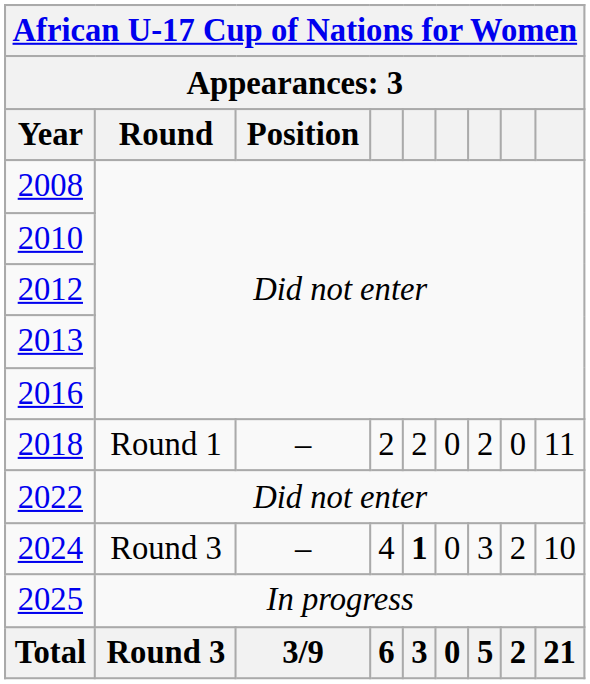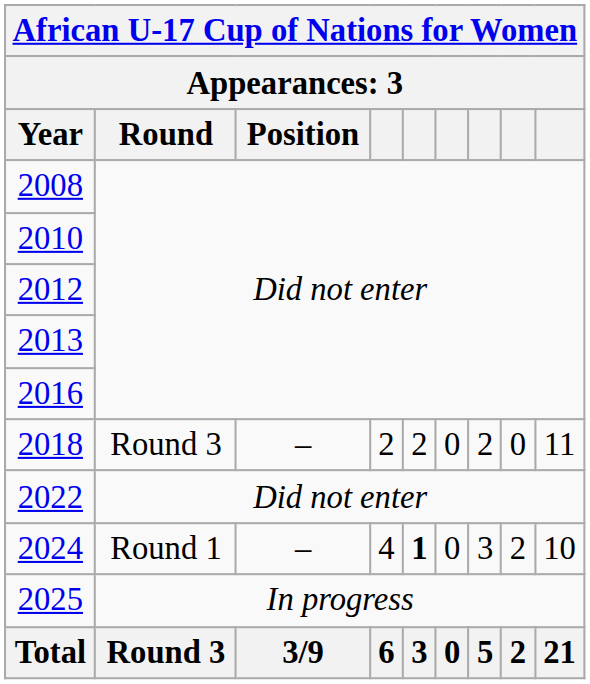 <table class="wikitable" style="text-align: center;">
 <tr>
 <th colspan=9><a href='#'>African U-17 Cup of Nations for Women</a></th>
 </tr>
 <tr>
 <th colspan=9>Appearances: 3</th>
 </tr>
 <tr>
 <th>Year</th>
 <th>Round</th>
 <th>Position</th>
 <th></th>
 <th></th>
 <th></th>
 <th></th>
 <th></th>
 <th></th>
 </tr>
 <tr>
 <td><a href='#'>2008</a></td>
 <td rowspan= 5 colspan=8><em>Did not enter</em></td>
 </tr>
 <tr>
 <td><a href='#'>2010</a></td>
 </tr>
 <tr>
 <td><a href='#'>2012</a></td>
 </tr>
 <tr>
 <td><a href='#'>2013</a></td>
 </tr>
 <tr>
 <td><a href='#'>2016</a></td>
 </tr>
 <tr>
 <td><a href='#'>2018</a></td>
-<td>Round 1</td>
+<td>Round 3</td>
 <td>–</td>
 <td>2</td>
 <td>2</td>
 <td>0</td>
 <td>2</td>
 <td>0</td>
 <td>11</td>
 </tr>
 <tr>
 <td><a href='#'>2022</a></td>
 <td colspan=8><em>Did not enter</em></td>
 </tr>
 <tr>
 <td><a href='#'>2024</a></td>
-<td>Round 3</td>
+<td>Round 1</td>
 <td>–</td>
 <td>4</td>
 <td><strong>1</strong></td>
 <td>0</td>
 <td>3</td>
 <td>2</td>
 <td>10</td>
 </tr>
 <tr>
 <td><a href='#'>2025</a></td>
 <td colspan=8><em>In progress</em></td>
 </tr>
 <tr>
 <th>Total</th>
 <th>Round 3</th>
 <th>3/9</th>
 <th>6</th>
 <th>3</th>
 <th>0</th>
 <th>5</th>
 <th>2</th>
 <th>21</th>
 </tr>
 </table>
